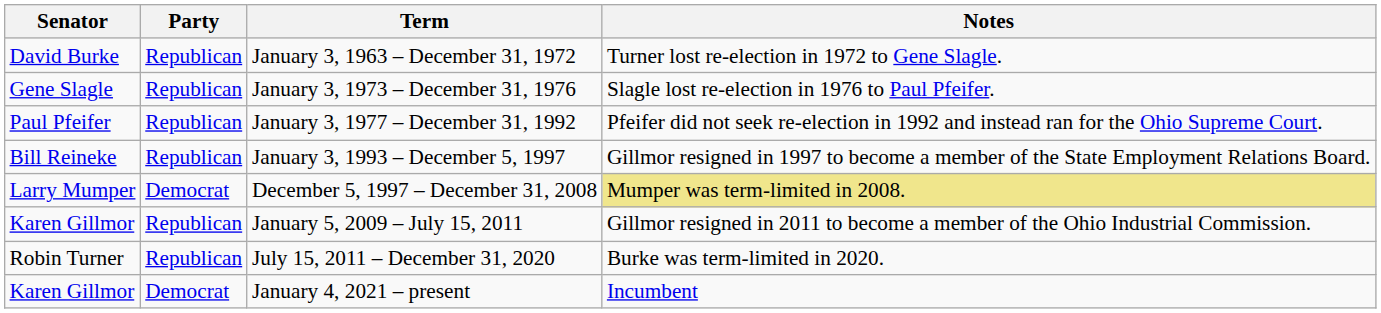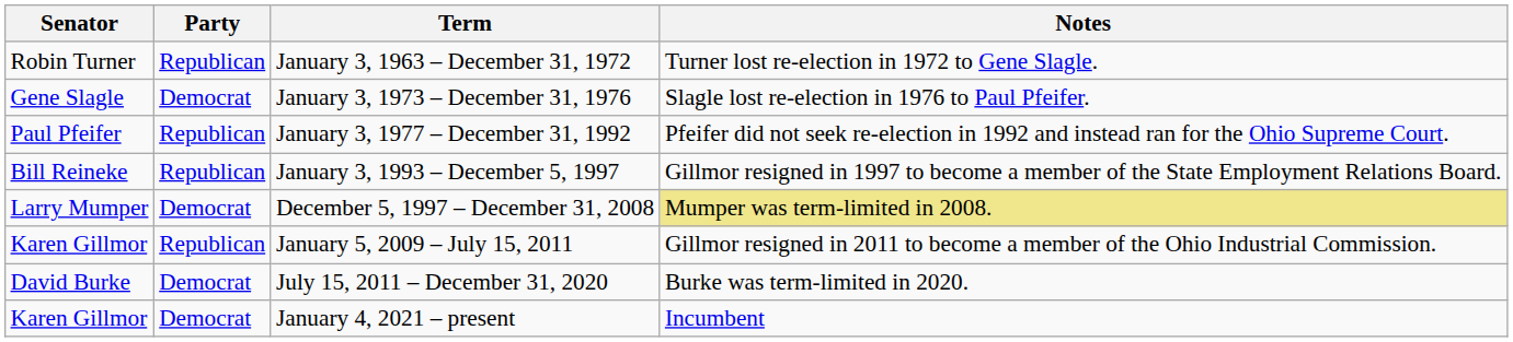 <table class=wikitable>
 <tr valign=bottom>
 <th>Senator</th>
 <th>Party</th>
 <th>Term</th>
 <th>Notes</th>
 </tr>
 <tr>
-<td><a href='#'>David Burke</a></td>
+<td>Robin Turner</td>
 <td><a href='#'>Republican</a></td>
 <td>January 3, 1963 – December 31, 1972</td>
 <td>Turner lost re-election in 1972 to <a href='#'>Gene Slagle</a>.</td>
 </tr>
 <tr>
 <td><a href='#'>Gene Slagle</a></td>
-<td><a href='#'>Republican</a></td>
+<td><a href='#'>Democrat</a></td>
 <td>January 3, 1973 – December 31, 1976</td>
 <td>Slagle lost re-election in 1976 to <a href='#'>Paul Pfeifer</a>.</td>
 </tr>
 <tr>
 <td><a href='#'>Paul Pfeifer</a></td>
 <td><a href='#'>Republican</a></td>
 <td>January 3, 1977 – December 31, 1992</td>
 <td>Pfeifer did not seek re-election in 1992 and instead ran for the <a href='#'>Ohio Supreme Court</a>.</td>
 </tr>
 <tr>
 <td><a href='#'>Bill Reineke</a></td>
 <td><a href='#'>Republican</a></td>
 <td>January 3, 1993 – December 5, 1997</td>
 <td>Gillmor resigned in 1997 to become a member of the State Employment Relations Board.</td>
 </tr>
 <tr>
 <td><a href='#'>Larry Mumper</a></td>
 <td><a href='#'>Democrat</a></td>
 <td>December 5, 1997 – December 31, 2008</td>
 <td style="background: khaki;">Mumper was term-limited in 2008.</td>
 </tr>
 <tr>
 <td><a href='#'>Karen Gillmor</a></td>
 <td><a href='#'>Republican</a></td>
 <td>January 5, 2009 – July 15, 2011</td>
 <td>Gillmor resigned in 2011 to become a member of the Ohio Industrial Commission.</td>
 </tr>
 <tr>
-<td>Robin Turner</td>
-<td><a href='#'>Republican</a></td>
+<td><a href='#'>David Burke</a></td>
+<td><a href='#'>Democrat</a></td>
 <td>July 15, 2011 – December 31, 2020</td>
 <td>Burke was term-limited in 2020.</td>
 </tr>
 <tr>
 <td><a href='#'>Karen Gillmor</a></td>
 <td><a href='#'>Democrat</a></td>
 <td>January 4, 2021 – present</td>
 <td><a href='#'>Incumbent</a></td>
 </tr>
 </table>
